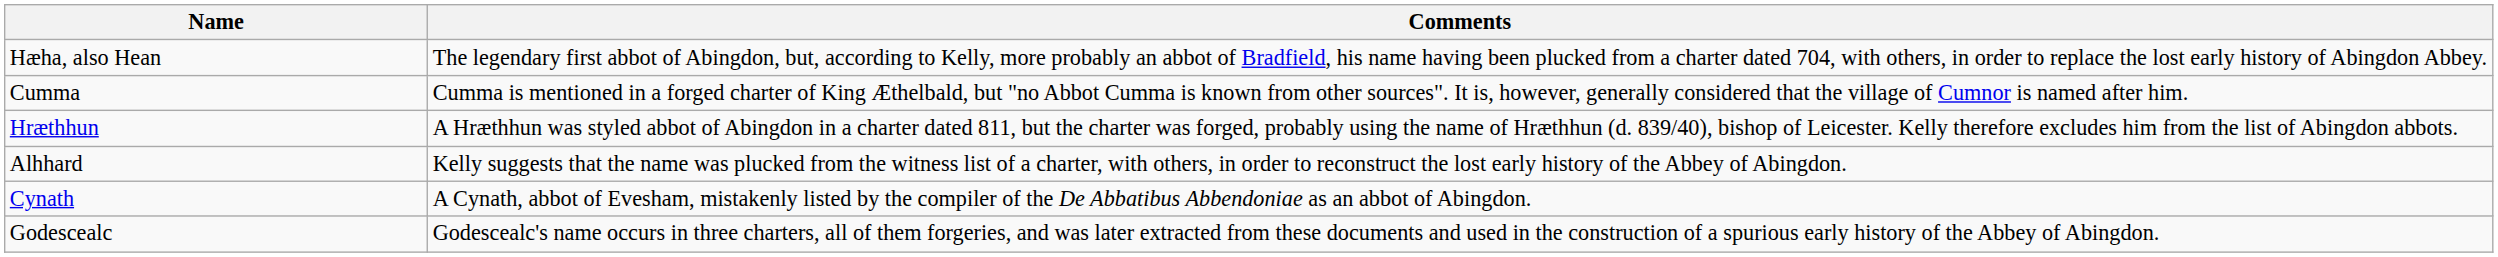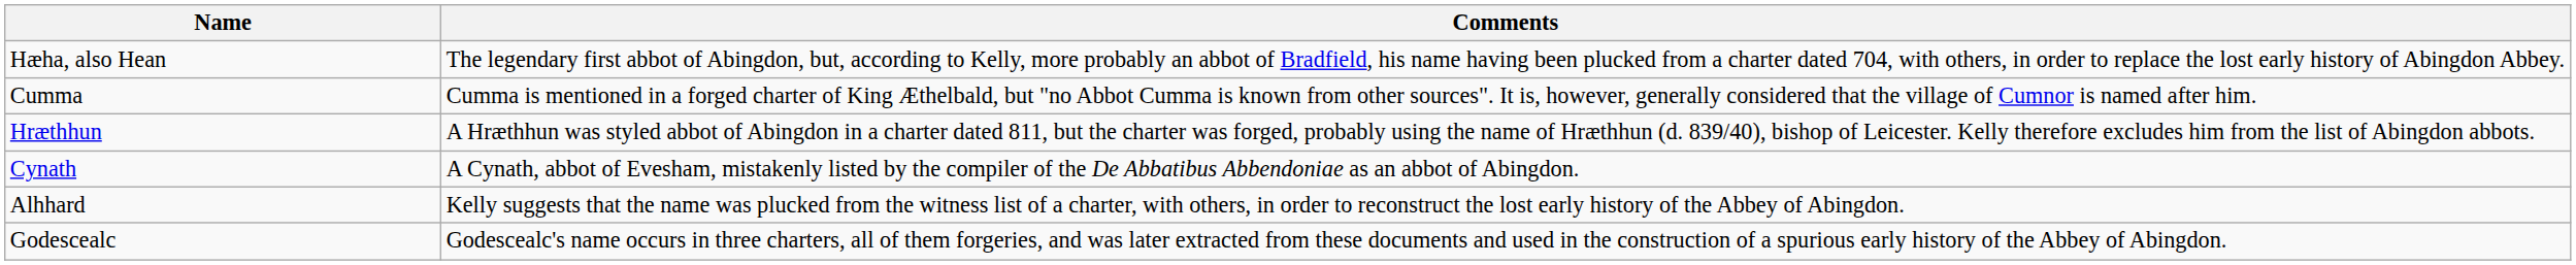 <table class="wikitable sortable">
 <tr>
 <th width="17%">Name</th>
 <th width="83%">Comments</th>
 </tr>
 <tr valign="top">
 <td>Hæha, also Hean</td>
 <td>The legendary first abbot of Abingdon, but, according to Kelly, more probably an abbot of <a href='#'>Bradfield</a>, his name having been plucked from a charter dated 704, with others, in order to replace the lost early history of Abingdon Abbey.</td>
 </tr>
 <tr valign="top">
 <td>Cumma</td>
 <td>Cumma is mentioned in a forged charter of King Æthelbald, but "no Abbot Cumma is known from other sources". It is, however, generally considered that the village of <a href='#'>Cumnor</a> is named after him.</td>
 </tr>
 <tr valign="top">
 <td><a href='#'>Hræthhun</a></td>
 <td>A Hræthhun was styled abbot of Abingdon in a charter dated 811, but the charter was forged, probably using the name of Hræthhun (d. 839/40), bishop of Leicester. Kelly therefore excludes him from the list of Abingdon abbots.</td>
 </tr>
 <tr valign="top">
+<td><a href='#'>Cynath</a></td>
+<td>A Cynath, abbot of Evesham, mistakenly listed by the compiler of the <em>De Abbatibus Abbendoniae</em> as an abbot of Abingdon.</td>
+</tr>
+<tr valign="top">
 <td>Alhhard</td>
 <td>Kelly suggests that the name was plucked from the witness list of a charter, with others, in order to reconstruct the lost early history of the Abbey of Abingdon.</td>
-</tr>
-<tr valign="top">
-<td><a href='#'>Cynath</a></td>
-<td>A Cynath, abbot of Evesham, mistakenly listed by the compiler of the <em>De Abbatibus Abbendoniae</em> as an abbot of Abingdon.</td>
 </tr>
 <tr valign="top">
 <td>Godescealc</td>
 <td>Godescealc's name occurs in three charters, all of them forgeries, and was later extracted from these documents and used in the construction of a spurious early history of the Abbey of Abingdon.</td>
 </tr>
 </table>
